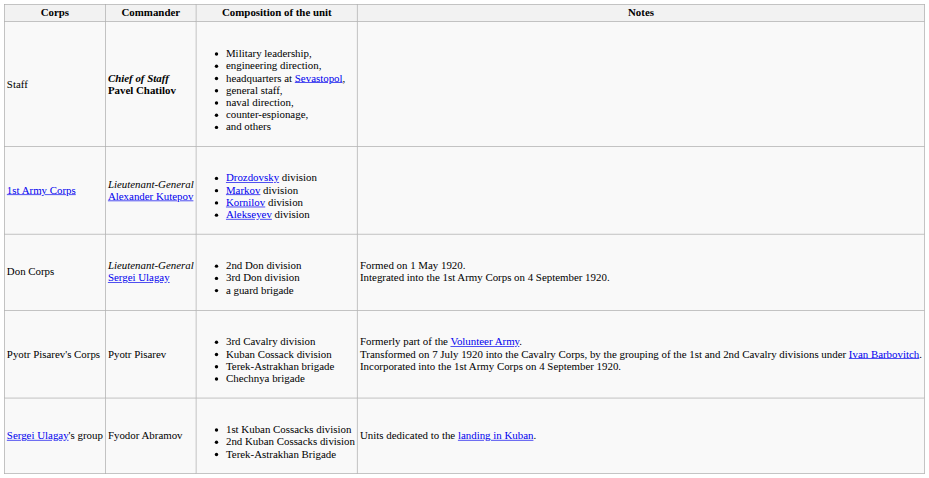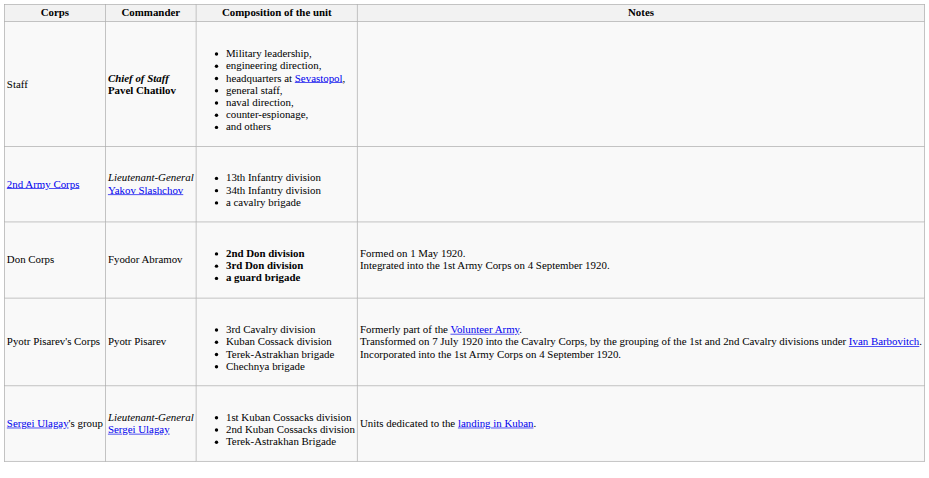 <table class="wikitable">
 <tr>
 <th width="">Corps</th>
 <th>Commander</th>
 <th>Composition of the unit</th>
 <th>Notes</th>
 </tr>
 <tr>
 <td>Staff</td>
 <td><strong><em>Chief of Staff</em><br>Pavel Chatilov</strong></td>
 <td><br><ul><li>Military leadership,</li><li>engineering direction,</li><li>headquarters at <a href='#'>Sevastopol</a>,</li><li>general staff,</li><li>naval direction,</li><li>counter-espionage,</li><li>and others</li></ul></td>
 <td></td>
 </tr>
 <tr>
-<td><a href='#'>1st Army Corps</a></td>
-<td><em>Lieutenant-General</em><br><a href='#'>Alexander Kutepov</a></td>
-<td><br><ul><li><a href='#'>Drozdovsky</a> division</li><li><a href='#'>Markov</a> division</li><li><a href='#'>Kornilov</a> division</li><li><a href='#'>Alekseyev</a> division</li></ul></td>
+<td><a href='#'>2nd Army Corps</a></td>
+<td><em>Lieutenant-General</em><br><a href='#'>Yakov Slashchov</a></td>
+<td><br><ul><li>13th Infantry division</li><li>34th Infantry division</li><li>a cavalry brigade</li></ul></td>
 <td></td>
 </tr>
 <tr>
 <td>Don Corps</td>
-<td><em>Lieutenant-General</em><br><a href='#'>Sergei Ulagay</a></td>
-<td><br><ul><li>2nd Don division</li><li>3rd Don division</li><li>a guard brigade</li></ul></td>
+<td>Fyodor Abramov</td>
+<td><strong><br><ul><li>2nd Don division</li><li>3rd Don division</li><li>a guard brigade</li></ul></strong></td>
 <td>Formed on 1 May 1920.<br>Integrated into the 1st Army Corps on 4 September 1920.</td>
 </tr>
 <tr>
 <td>Pyotr Pisarev's Corps</td>
 <td>Pyotr Pisarev</td>
 <td><br><ul><li>3rd Cavalry division</li><li>Kuban Cossack division</li><li>Terek-Astrakhan brigade</li><li>Chechnya brigade</li></ul></td>
 <td>Formerly part of the <a href='#'>Volunteer Army</a>.<br>Transformed on 7 July 1920 into the Cavalry Corps, by the grouping of the 1st and 2nd Cavalry divisions under <a href='#'>Ivan Barbovitch</a>.<br>Incorporated into the 1st Army Corps on 4 September 1920.</td>
 </tr>
 <tr>
 <td><a href='#'>Sergei Ulagay</a>'s group</td>
-<td>Fyodor Abramov</td>
+<td><em>Lieutenant-General</em><br><a href='#'>Sergei Ulagay</a></td>
 <td><br><ul><li>1st Kuban Cossacks division</li><li>2nd Kuban Cossacks division</li><li>Terek-Astrakhan Brigade</li></ul></td>
 <td>Units dedicated to the <a href='#'>landing in Kuban</a>.</td>
 </tr>
 </table>
